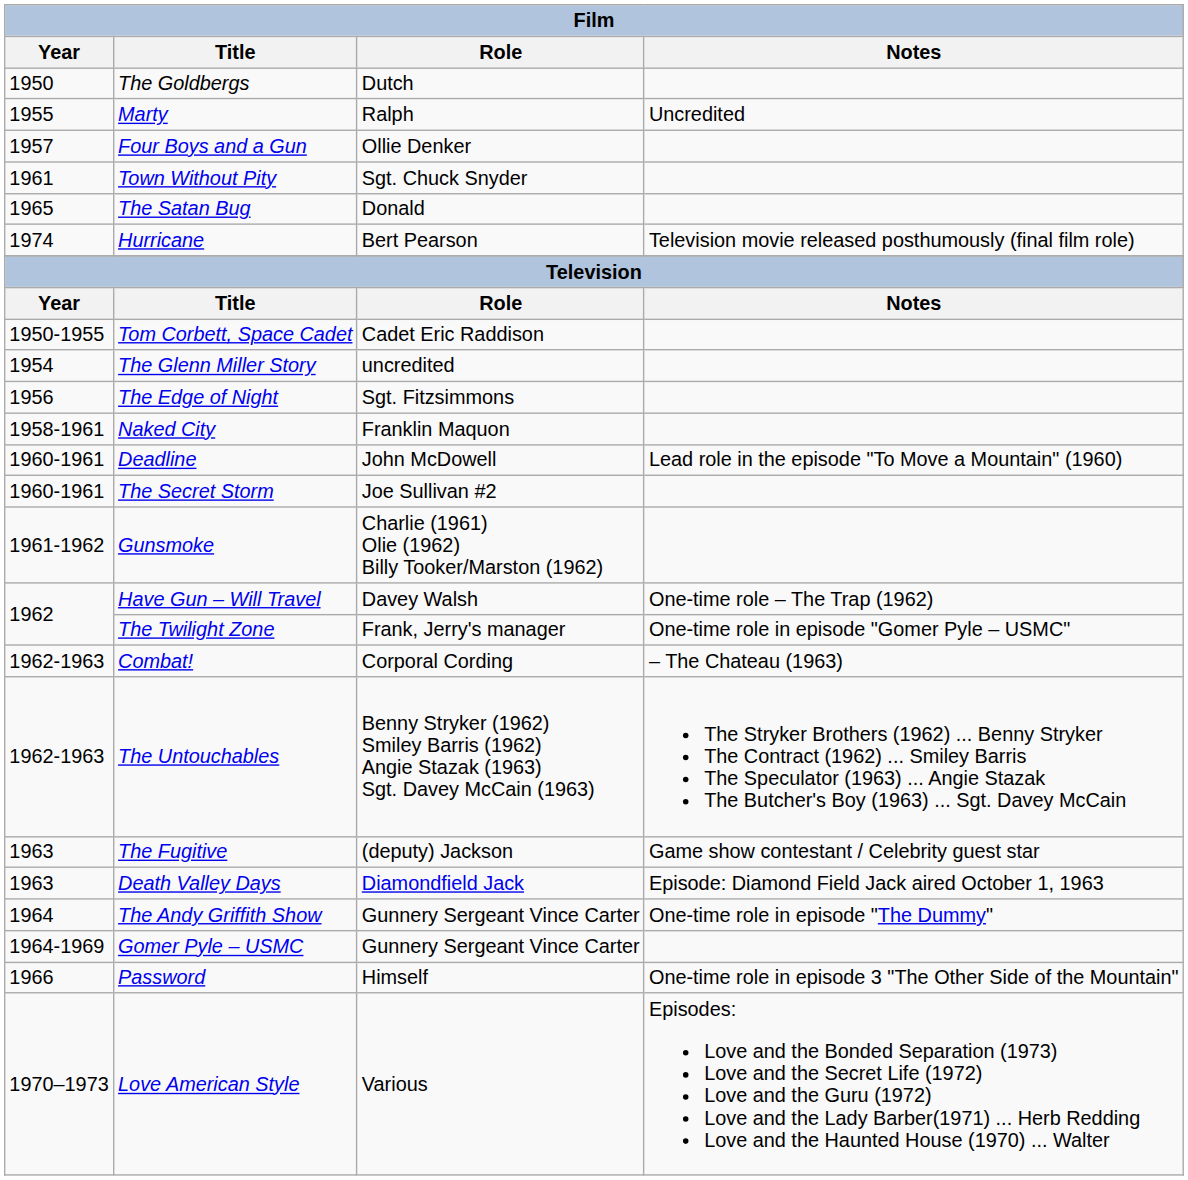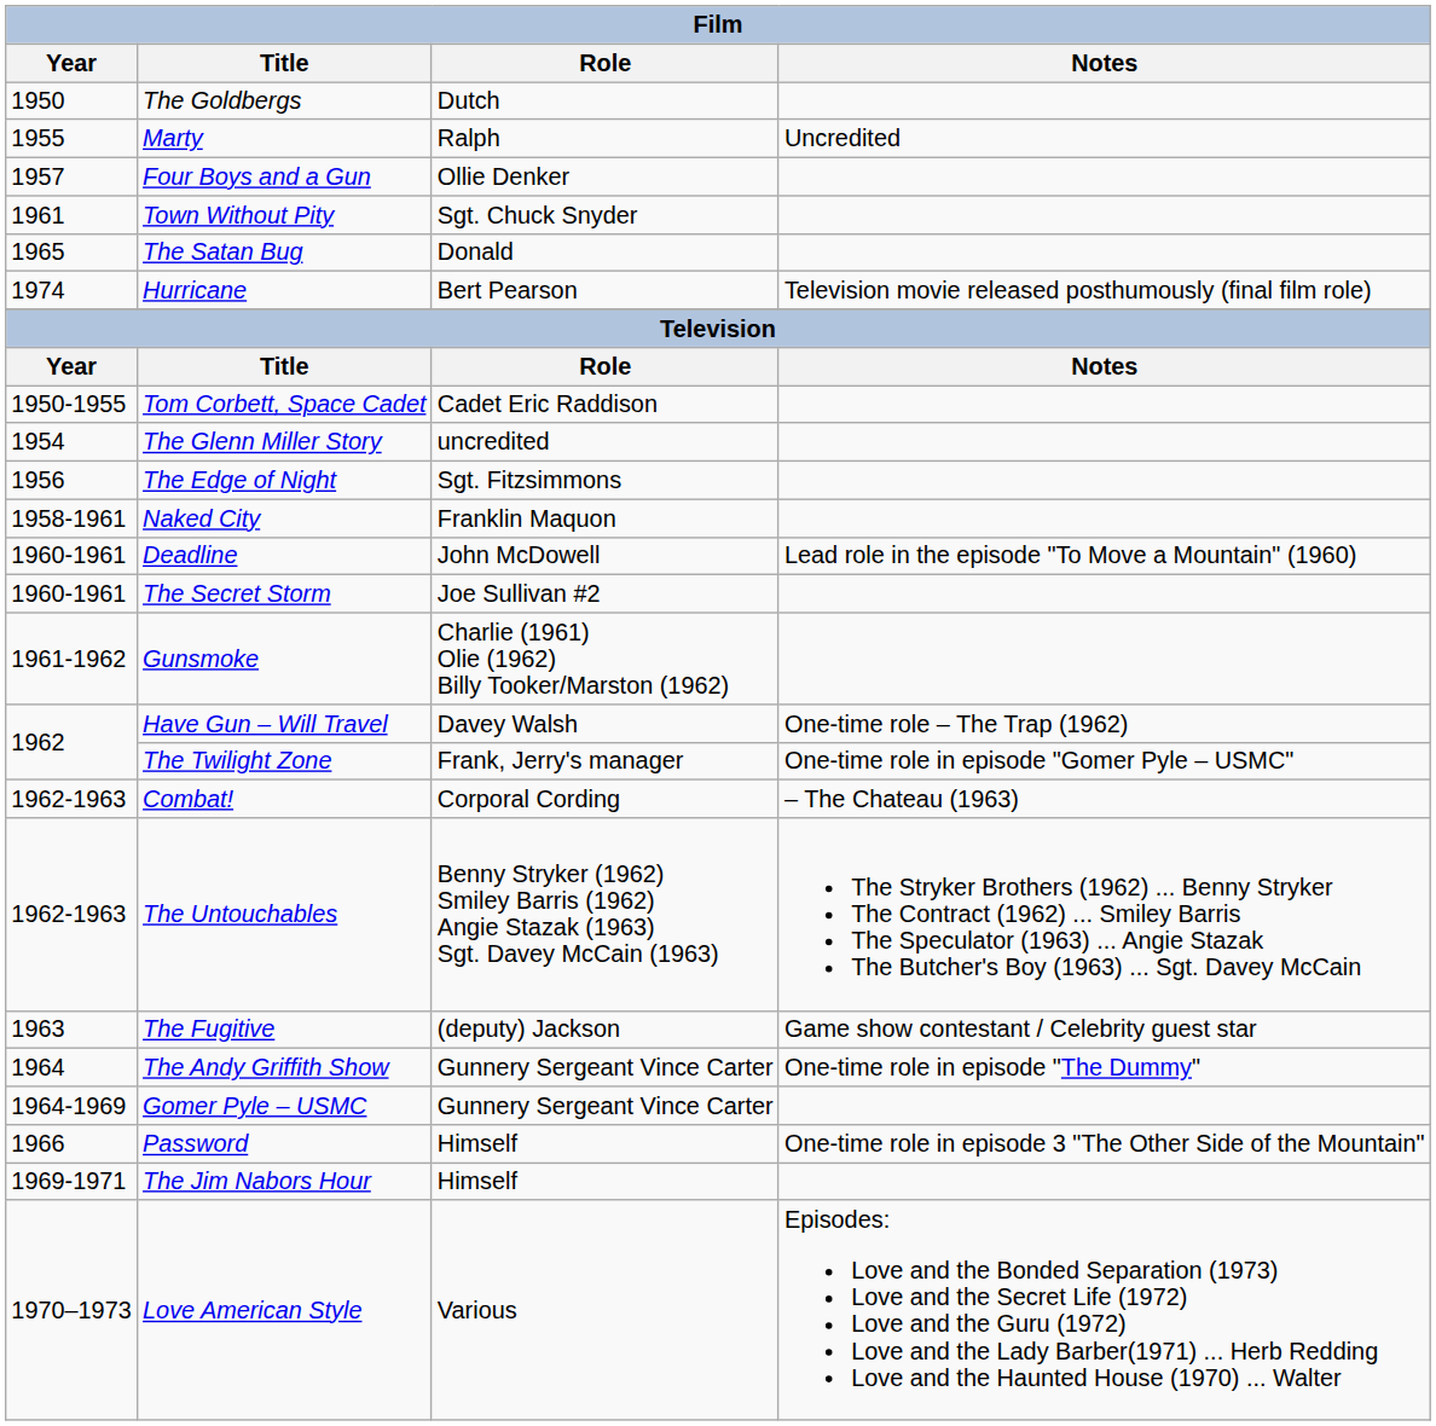 <table class="wikitable" style="font-size: 90%;">
 <tr>
 <th colspan="4" style="background: LightSteelBlue;">Film</th>
 </tr>
 <tr>
 <th>Year</th>
 <th>Title</th>
 <th>Role</th>
 <th>Notes</th>
 </tr>
 <tr>
 <td>1950</td>
 <td><em>The Goldbergs</em></td>
 <td>Dutch</td>
 <td></td>
 </tr>
 <tr>
 <td>1955</td>
 <td><em><a href='#'>Marty</a></em></td>
 <td>Ralph</td>
 <td>Uncredited</td>
 </tr>
 <tr>
 <td>1957</td>
 <td><em><a href='#'>Four Boys and a Gun</a></em></td>
 <td>Ollie Denker</td>
 <td> </td>
 </tr>
 <tr>
 <td>1961</td>
 <td><em><a href='#'>Town Without Pity</a></em></td>
 <td>Sgt. Chuck Snyder</td>
 <td> </td>
 </tr>
 <tr>
 <td>1965</td>
 <td><em><a href='#'>The Satan Bug</a></em></td>
 <td>Donald</td>
 <td> </td>
 </tr>
 <tr>
 <td>1974</td>
 <td><em><a href='#'>Hurricane</a></em></td>
 <td>Bert Pearson</td>
 <td>Television movie released posthumously (final film role)</td>
 </tr>
 <tr>
 </tr>
 <tr>
 <th colspan="4" style="background: LightSteelBlue;">Television</th>
 </tr>
 <tr>
 <th>Year</th>
 <th>Title</th>
 <th>Role</th>
 <th>Notes</th>
 </tr>
 <tr>
 <td>1950-1955</td>
 <td><em><a href='#'>Tom Corbett, Space Cadet</a></em></td>
 <td>Cadet Eric Raddison</td>
 <td> </td>
 </tr>
 <tr>
 <td>1954</td>
 <td><em><a href='#'>The Glenn Miller Story</a></em></td>
 <td>uncredited</td>
 <td></td>
 </tr>
 <tr>
 <td>1956</td>
 <td><em><a href='#'>The Edge of Night</a></em></td>
 <td>Sgt. Fitzsimmons</td>
 <td> </td>
 </tr>
 <tr>
 <td>1958-1961</td>
 <td><em><a href='#'>Naked City</a></em></td>
 <td>Franklin Maquon</td>
 <td> </td>
 </tr>
 <tr>
 <td>1960-1961</td>
 <td><em><a href='#'>Deadline</a></em></td>
 <td>John McDowell</td>
 <td>Lead role in the episode "To Move a Mountain" (1960)</td>
 </tr>
 <tr>
 <td>1960-1961</td>
 <td><em><a href='#'>The Secret Storm</a></em></td>
 <td>Joe Sullivan #2</td>
 <td> </td>
 </tr>
 <tr>
 <td>1961-1962</td>
 <td><em><a href='#'>Gunsmoke</a></em></td>
 <td>Charlie (1961)<br>Olie (1962)<br>Billy Tooker/Marston (1962)</td>
 <td> </td>
 </tr>
 <tr>
 <td rowspan="2">1962</td>
 <td><em><a href='#'>Have Gun – Will Travel</a></em></td>
 <td>Davey Walsh</td>
 <td>One-time role – The Trap (1962)</td>
 </tr>
 <tr>
 <td><em><a href='#'>The Twilight Zone</a></em></td>
 <td>Frank, Jerry's manager</td>
 <td>One-time role in episode "Gomer Pyle – USMC"</td>
 </tr>
 <tr>
 <td>1962-1963</td>
 <td><em><a href='#'>Combat!</a></em></td>
 <td>Corporal Cording</td>
 <td>– The Chateau (1963)</td>
 </tr>
 <tr>
 <td>1962-1963</td>
 <td><em><a href='#'>The Untouchables</a></em></td>
 <td>Benny Stryker (1962)<br>Smiley Barris (1962)<br>Angie Stazak (1963)<br>Sgt. Davey McCain (1963)</td>
 <td><br><ul><li>The Stryker Brothers (1962) ... Benny Stryker</li><li>The Contract (1962) ... Smiley Barris</li><li>The Speculator (1963) ... Angie Stazak</li><li>The Butcher's Boy (1963) ... Sgt. Davey McCain</li></ul></td>
 </tr>
 <tr>
 <td>1963</td>
 <td><em><a href='#'>The Fugitive</a></em></td>
 <td>(deputy) Jackson</td>
 <td>Game show contestant / Celebrity guest star</td>
 </tr>
 <tr>
-<td>1963</td>
-<td><em><a href='#'>Death Valley Days</a></em></td>
-<td><a href='#'>Diamondfield Jack</a></td>
-<td>Episode: Diamond Field Jack aired October 1, 1963</td>
-</tr>
-<tr>
 <td>1964</td>
 <td><em><a href='#'>The Andy Griffith Show</a></em></td>
 <td>Gunnery Sergeant Vince Carter</td>
 <td>One-time role in episode "<a href='#'>The Dummy</a>"</td>
 </tr>
 <tr>
 <td>1964-1969</td>
 <td><em><a href='#'>Gomer Pyle – USMC</a></em></td>
 <td>Gunnery Sergeant Vince Carter</td>
 <td> </td>
 </tr>
 <tr>
 <td>1966</td>
 <td><em><a href='#'>Password</a></em></td>
 <td>Himself</td>
 <td>One-time role in episode 3 "The Other Side of the Mountain"</td>
 </tr>
 <tr>
+<td>1969-1971</td>
+<td><em><a href='#'>The Jim Nabors Hour</a></em></td>
+<td>Himself</td>
+<td></td>
+</tr>
+<tr>
 <td>1970–1973</td>
 <td><em><a href='#'>Love American Style</a></em></td>
 <td>Various</td>
 <td>Episodes:<br><ul><li>Love and the Bonded Separation (1973)</li><li>Love and the Secret Life (1972)</li><li>Love and the Guru (1972)</li><li>Love and the Lady Barber(1971) ... Herb Redding</li><li>Love and the Haunted House (1970) ... Walter</li></ul></td>
 </tr>
 </table>
